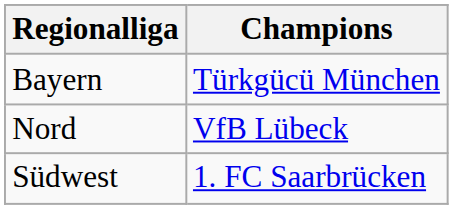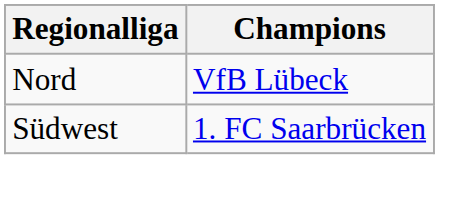 <table class="wikitable">
 <tr>
 <th>Regionalliga</th>
 <th>Champions</th>
-</tr>
-<tr>
-<td>Bayern</td>
-<td><a href='#'>Türkgücü München</a></td>
 </tr>
 <tr>
 <td>Nord</td>
 <td><a href='#'>VfB Lübeck</a></td>
 </tr>
 <tr>
 <td>Südwest</td>
 <td><a href='#'>1. FC Saarbrücken</a></td>
 </tr>
 </table>
